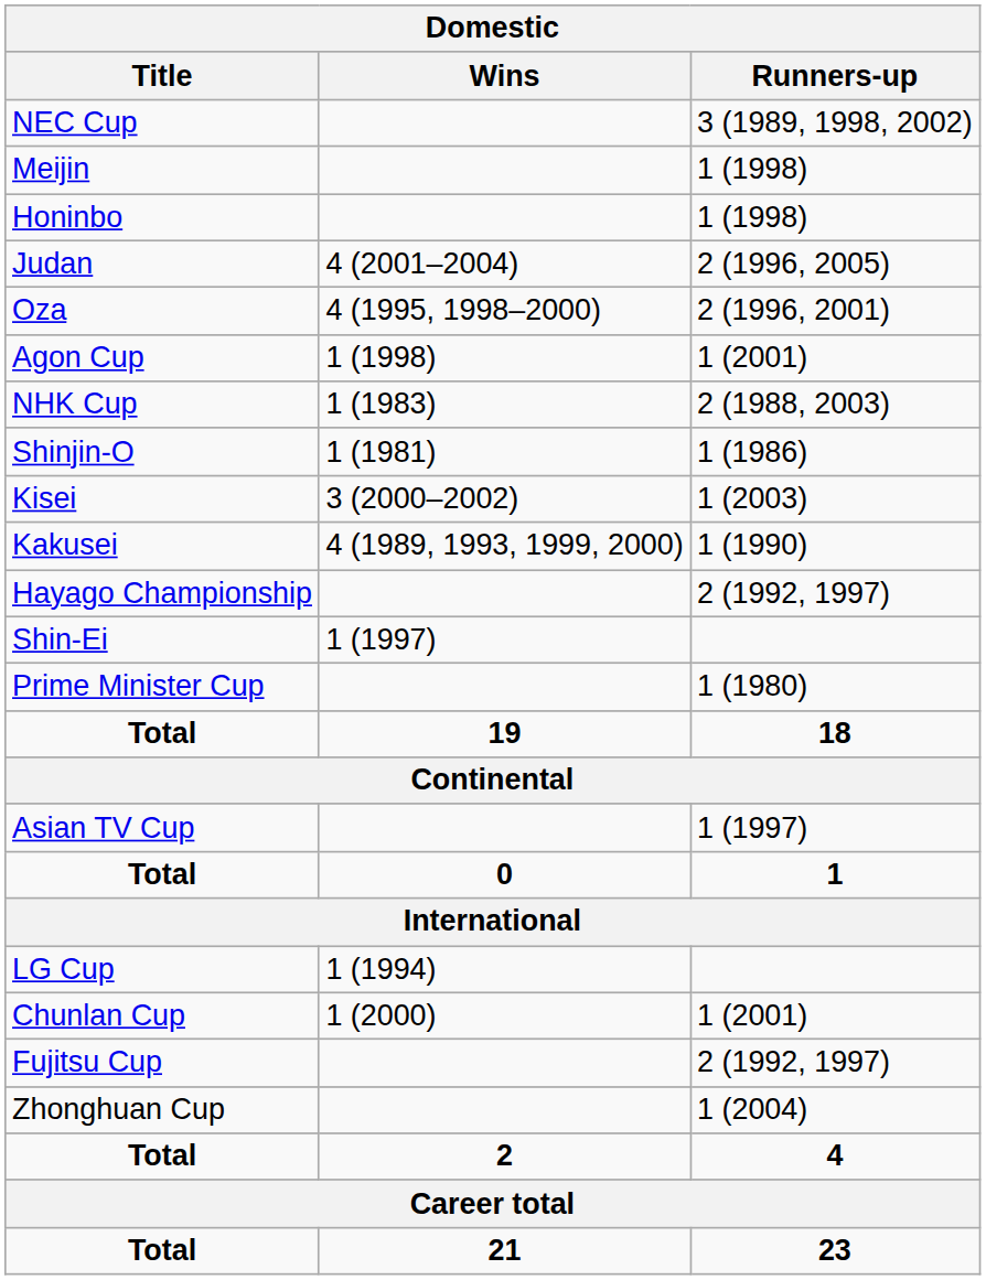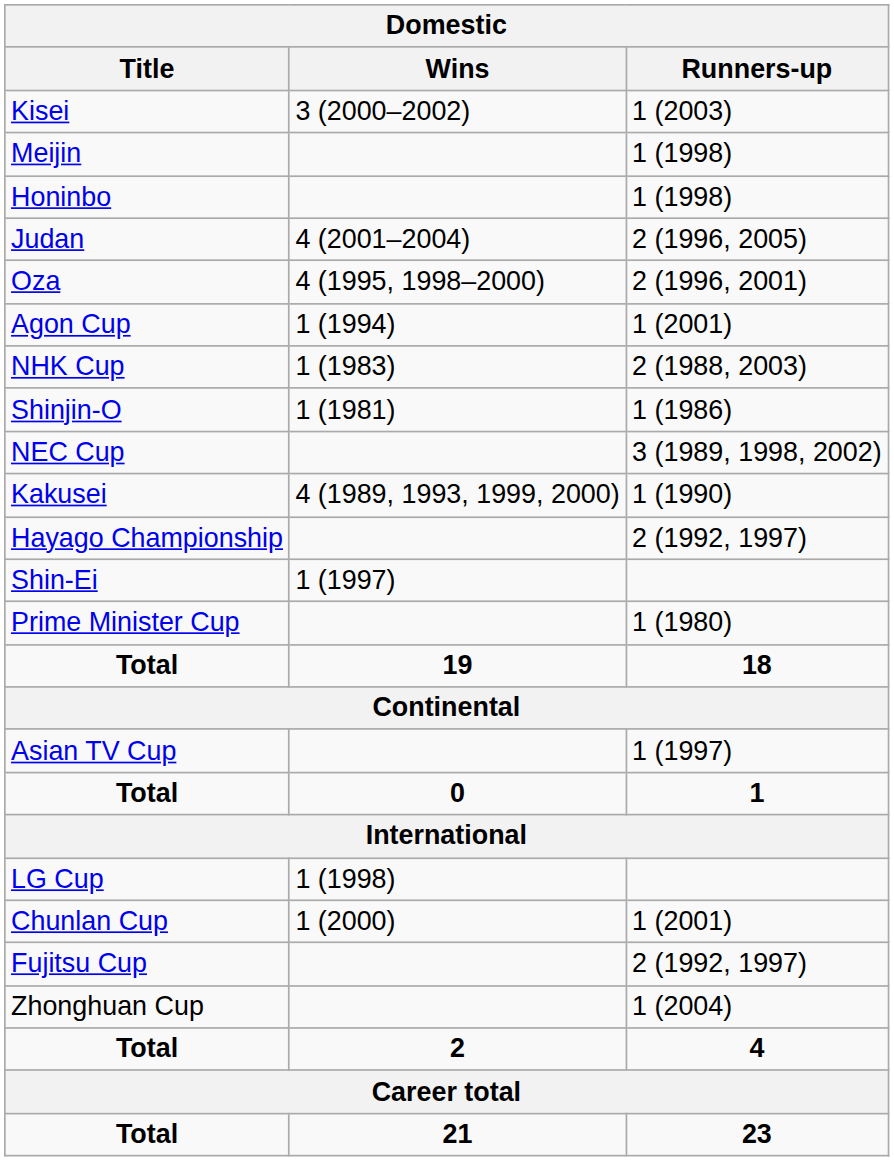 <table class="wikitable">
 <tr>
 <th colspan=3>Domestic</th>
 </tr>
 <tr>
 <th>Title</th>
 <th>Wins</th>
 <th>Runners-up</th>
 </tr>
 <tr>
-<td><a href='#'>NEC Cup</a></td>
-<td></td>
-<td>3 (1989, 1998, 2002)</td>
+<td><a href='#'>Kisei</a></td>
+<td>3 (2000–2002)</td>
+<td>1 (2003)</td>
 </tr>
 <tr>
 <td><a href='#'>Meijin</a></td>
 <td></td>
 <td>1 (1998)</td>
 </tr>
 <tr>
 <td><a href='#'>Honinbo</a></td>
 <td></td>
 <td>1 (1998)</td>
 </tr>
 <tr>
 <td><a href='#'>Judan</a></td>
 <td>4 (2001–2004)</td>
 <td>2 (1996, 2005)</td>
 </tr>
 <tr>
 <td><a href='#'>Oza</a></td>
 <td>4 (1995, 1998–2000)</td>
 <td>2 (1996, 2001)</td>
 </tr>
 <tr>
 <td><a href='#'>Agon Cup</a></td>
-<td>1 (1998)</td>
+<td>1 (1994)</td>
 <td>1 (2001)</td>
 </tr>
 <tr>
 <td><a href='#'>NHK Cup</a></td>
 <td>1 (1983)</td>
 <td>2 (1988, 2003)</td>
 </tr>
 <tr>
 <td><a href='#'>Shinjin-O</a></td>
 <td>1 (1981)</td>
 <td>1 (1986)</td>
 </tr>
 <tr>
-<td><a href='#'>Kisei</a></td>
-<td>3 (2000–2002)</td>
-<td>1 (2003)</td>
+<td><a href='#'>NEC Cup</a></td>
+<td></td>
+<td>3 (1989, 1998, 2002)</td>
 </tr>
 <tr>
 <td><a href='#'>Kakusei</a></td>
 <td>4 (1989, 1993, 1999, 2000)</td>
 <td>1 (1990)</td>
 </tr>
 <tr>
 <td><a href='#'>Hayago Championship</a></td>
 <td></td>
 <td>2 (1992, 1997)</td>
 </tr>
 <tr>
 <td><a href='#'>Shin-Ei</a></td>
 <td>1 (1997)</td>
 <td></td>
 </tr>
 <tr>
 <td><a href='#'>Prime Minister Cup</a></td>
 <td></td>
 <td>1 (1980)</td>
 </tr>
 <tr align="center">
 <td><strong>Total</strong></td>
 <td><strong>19</strong></td>
 <td><strong>18</strong></td>
 </tr>
 <tr>
 <th colspan=3>Continental</th>
 </tr>
 <tr>
 <td><a href='#'>Asian TV Cup</a></td>
 <td></td>
 <td>1 (1997)</td>
 </tr>
 <tr align="center">
 <td><strong>Total</strong></td>
 <td><strong>0</strong></td>
 <td><strong>1</strong></td>
 </tr>
 <tr>
 <th colspan=3>International</th>
 </tr>
 <tr>
 <td><a href='#'>LG Cup</a></td>
-<td>1 (1994)</td>
+<td>1 (1998)</td>
 <td></td>
 </tr>
 <tr>
 <td><a href='#'>Chunlan Cup</a></td>
 <td>1 (2000)</td>
 <td>1 (2001)</td>
 </tr>
 <tr>
 <td><a href='#'>Fujitsu Cup</a></td>
 <td></td>
 <td>2 (1992, 1997)</td>
 </tr>
 <tr>
 <td>Zhonghuan Cup</td>
 <td></td>
 <td>1 (2004)</td>
 </tr>
 <tr align="center">
 <td><strong>Total</strong></td>
 <td><strong>2</strong></td>
 <td><strong>4</strong></td>
 </tr>
 <tr>
 <th colspan=3>Career total</th>
 </tr>
 <tr align="center">
 <td><strong>Total</strong></td>
 <td><strong>21</strong></td>
 <td><strong>23</strong></td>
 </tr>
 </table>
